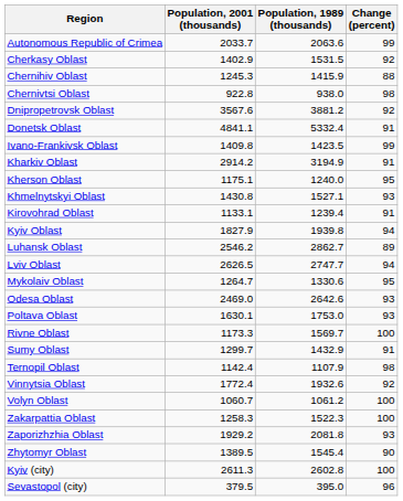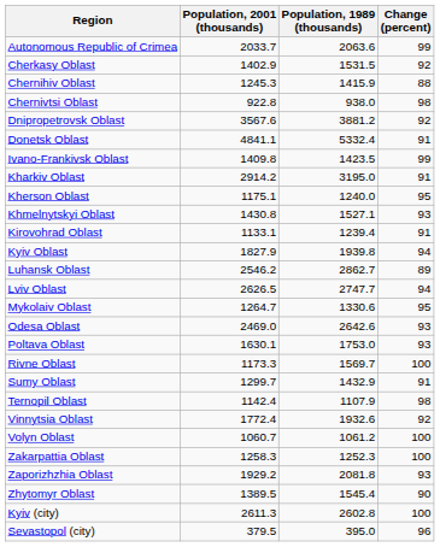 <table class="wikitable sortable">
 <tr>
 <th>Region</th>
 <th>Population, 2001<br>(thousands)</th>
 <th>Population, 1989<br>(thousands)</th>
 <th>Change<br>(percent)</th>
 </tr>
 <tr>
 <td><a href='#'>Autonomous Republic of Crimea</a></td>
 <td align=right>2033.7</td>
 <td align=right>2063.6</td>
 <td align=right>99</td>
 </tr>
 <tr>
 <td><a href='#'>Cherkasy Oblast</a></td>
 <td align=right>1402.9</td>
 <td align=right>1531.5</td>
 <td align=right>92</td>
 </tr>
 <tr>
 <td><a href='#'>Chernihiv Oblast</a></td>
 <td align=right>1245.3</td>
 <td align=right>1415.9</td>
 <td align=right>88</td>
 </tr>
 <tr>
 <td><a href='#'>Chernivtsi Oblast</a></td>
 <td align=right>922.8</td>
 <td align=right>938.0</td>
 <td align=right>98</td>
 </tr>
 <tr>
 <td><a href='#'>Dnipropetrovsk Oblast</a></td>
 <td align=right>3567.6</td>
 <td align=right>3881.2</td>
 <td align=right>92</td>
 </tr>
 <tr>
 <td><a href='#'>Donetsk Oblast</a></td>
 <td align=right>4841.1</td>
 <td align=right>5332.4</td>
 <td align=right>91</td>
 </tr>
 <tr>
 <td><a href='#'>Ivano-Frankivsk Oblast</a></td>
 <td align=right>1409.8</td>
 <td align=right>1423.5</td>
 <td align=right>99</td>
 </tr>
 <tr>
 <td><a href='#'>Kharkiv Oblast</a></td>
 <td align=right>2914.2</td>
-<td align=right>3194.9</td>
+<td align=right>3195.0</td>
 <td align=right>91</td>
 </tr>
 <tr>
 <td><a href='#'>Kherson Oblast</a></td>
 <td align=right>1175.1</td>
 <td align=right>1240.0</td>
 <td align=right>95</td>
 </tr>
 <tr>
 <td><a href='#'>Khmelnytskyi Oblast</a></td>
 <td align=right>1430.8</td>
 <td align=right>1527.1</td>
 <td align=right>93</td>
 </tr>
 <tr>
 <td><a href='#'>Kirovohrad Oblast</a></td>
 <td align=right>1133.1</td>
 <td align=right>1239.4</td>
 <td align=right>91</td>
 </tr>
 <tr>
 <td><a href='#'>Kyiv Oblast</a></td>
 <td align=right>1827.9</td>
 <td align=right>1939.8</td>
 <td align=right>94</td>
 </tr>
 <tr>
 <td><a href='#'>Luhansk Oblast</a></td>
 <td align=right>2546.2</td>
 <td align=right>2862.7</td>
 <td align=right>89</td>
 </tr>
 <tr>
 <td><a href='#'>Lviv Oblast</a></td>
 <td align=right>2626.5</td>
 <td align=right>2747.7</td>
 <td align=right>94</td>
 </tr>
 <tr>
 <td><a href='#'>Mykolaiv Oblast</a></td>
 <td align=right>1264.7</td>
 <td align=right>1330.6</td>
 <td align=right>95</td>
 </tr>
 <tr>
 <td><a href='#'>Odesa Oblast</a></td>
 <td align="right">2469.0</td>
 <td align=right>2642.6</td>
 <td align=right>93</td>
 </tr>
 <tr>
 <td><a href='#'>Poltava Oblast</a></td>
 <td align=right>1630.1</td>
 <td align=right>1753.0</td>
 <td align=right>93</td>
 </tr>
 <tr>
 <td><a href='#'>Rivne Oblast</a></td>
 <td align=right>1173.3</td>
 <td align=right>1569.7</td>
 <td align=right>100</td>
 </tr>
 <tr>
 <td><a href='#'>Sumy Oblast</a></td>
 <td align=right>1299.7</td>
 <td align=right>1432.9</td>
 <td align=right>91</td>
 </tr>
 <tr>
 <td><a href='#'>Ternopil Oblast</a></td>
 <td align=right>1142.4</td>
 <td align=right>1107.9</td>
 <td align=right>98</td>
 </tr>
 <tr>
 <td><a href='#'>Vinnytsia Oblast</a></td>
 <td align=right>1772.4</td>
 <td align=right>1932.6</td>
 <td align=right>92</td>
 </tr>
 <tr>
 <td><a href='#'>Volyn Oblast</a></td>
 <td align=right>1060.7</td>
 <td align=right>1061.2</td>
 <td align=right>100</td>
 </tr>
 <tr>
 <td><a href='#'>Zakarpattia Oblast</a></td>
 <td align=right>1258.3</td>
-<td align=right>1522.3</td>
+<td align=right>1252.3</td>
 <td align=right>100</td>
 </tr>
 <tr>
 <td><a href='#'>Zaporizhzhia Oblast</a></td>
 <td align=right>1929.2</td>
 <td align=right>2081.8</td>
 <td align=right>93</td>
 </tr>
 <tr>
 <td><a href='#'>Zhytomyr Oblast</a></td>
 <td align=right>1389.5</td>
 <td align=right>1545.4</td>
 <td align=right>90</td>
 </tr>
 <tr>
 <td><a href='#'>Kyiv</a> (city)</td>
 <td align=right>2611.3</td>
 <td align=right>2602.8</td>
 <td align=right>100</td>
 </tr>
 <tr>
 <td><a href='#'>Sevastopol</a> (city)</td>
 <td align=right>379.5</td>
 <td align=right>395.0</td>
 <td align=right>96</td>
 </tr>
 </table>
